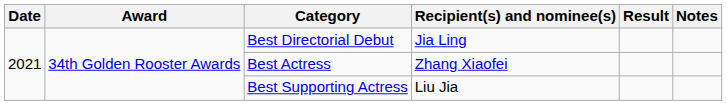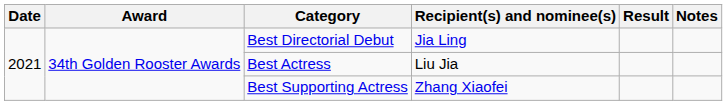 <table class="wikitable">
 <tr>
 <th>Date</th>
 <th>Award</th>
 <th>Category</th>
 <th>Recipient(s) and nominee(s)</th>
 <th>Result</th>
 <th>Notes</th>
 </tr>
 <tr>
 <td rowspan="3">2021</td>
 <td rowspan="3"><a href='#'>34th Golden Rooster Awards</a></td>
 <td><a href='#'>Best Directorial Debut</a></td>
 <td><a href='#'>Jia Ling</a></td>
 <td></td>
 <td></td>
 </tr>
 <tr>
 <td><a href='#'>Best Actress</a></td>
-<td><a href='#'>Zhang Xiaofei</a></td>
+<td>Liu Jia</td>
 <td></td>
 <td></td>
 </tr>
 <tr>
 <td><a href='#'>Best Supporting Actress</a></td>
-<td>Liu Jia</td>
+<td><a href='#'>Zhang Xiaofei</a></td>
 <td></td>
 <td></td>
 </tr>
 </table>
